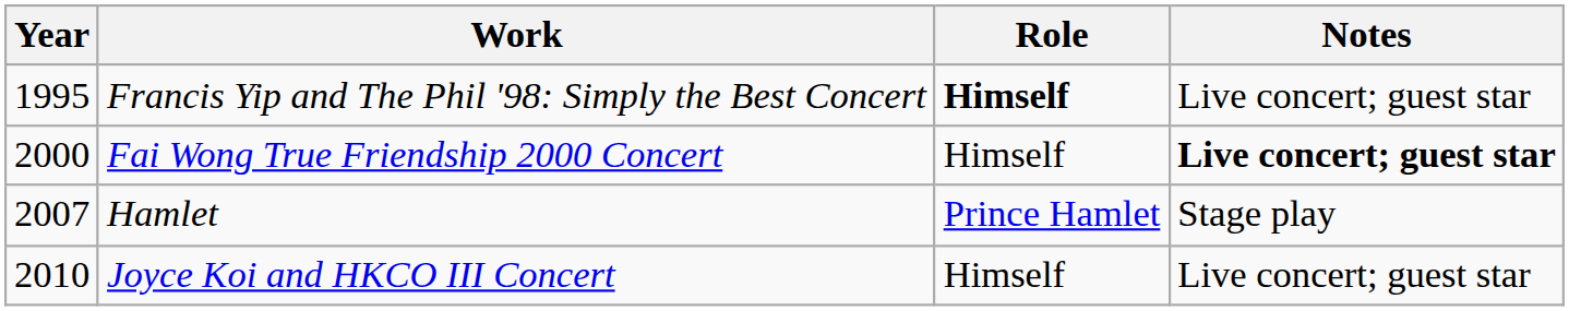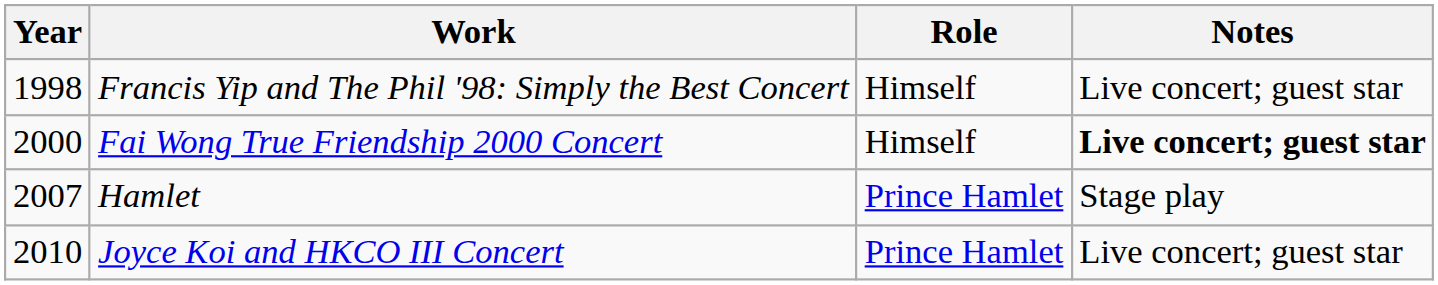 <table class="wikitable sortable">
 <tr>
 <th>Year</th>
 <th>Work</th>
 <th>Role</th>
 <th class="unsortable">Notes</th>
 </tr>
 <tr>
-<td>1995</td>
+<td>1998</td>
 <td><em>Francis Yip and The Phil '98: Simply the Best Concert</em></td>
-<td><strong>Himself</strong></td>
+<td>Himself</td>
 <td>Live concert; guest star</td>
 </tr>
 <tr>
 <td>2000</td>
 <td><em><a href='#'>Fai Wong True Friendship 2000 Concert</a></em></td>
 <td>Himself</td>
 <td><strong>Live concert; guest star</strong></td>
 </tr>
 <tr>
 <td>2007</td>
 <td><em>Hamlet</em></td>
 <td><a href='#'>Prince Hamlet</a></td>
 <td>Stage play</td>
 </tr>
 <tr>
 <td>2010</td>
 <td><em><a href='#'>Joyce Koi and HKCO III Concert</a></em></td>
-<td>Himself</td>
+<td><a href='#'>Prince Hamlet</a></td>
 <td>Live concert; guest star</td>
 </tr>
 </table>
